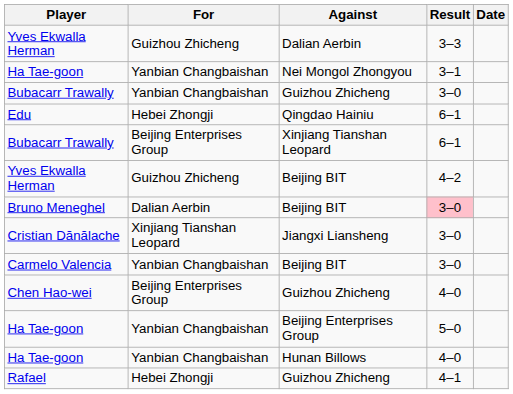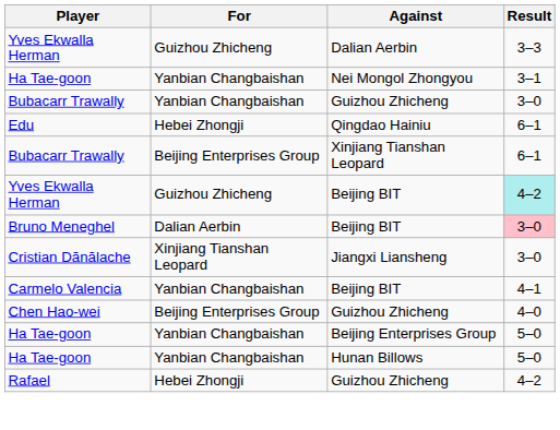 <table class="wikitable sortable">
 <tr>
 <th>Player</th>
 <th>For</th>
 <th>Against</th>
 <th align=center>Result</th>
-<th>Date</th>
 </tr>
 <tr>
 <td> <a href='#'>Yves Ekwalla Herman</a></td>
 <td>Guizhou Zhicheng</td>
 <td>Dalian Aerbin</td>
 <td align="center">3–3</td>
-<td></td>
 </tr>
 <tr>
 <td> <a href='#'>Ha Tae-goon</a></td>
 <td>Yanbian Changbaishan</td>
 <td>Nei Mongol Zhongyou</td>
 <td align="center">3–1</td>
-<td></td>
 </tr>
 <tr>
 <td> <a href='#'>Bubacarr Trawally</a></td>
 <td>Yanbian Changbaishan</td>
 <td>Guizhou Zhicheng</td>
 <td align="center">3–0</td>
-<td></td>
 </tr>
 <tr>
 <td> <a href='#'>Edu</a></td>
 <td>Hebei Zhongji</td>
 <td>Qingdao Hainiu</td>
 <td align="center">6–1</td>
-<td></td>
 </tr>
 <tr>
 <td> <a href='#'>Bubacarr Trawally</a></td>
 <td>Beijing Enterprises Group</td>
 <td>Xinjiang Tianshan Leopard</td>
 <td align="center">6–1</td>
-<td></td>
 </tr>
 <tr>
 <td> <a href='#'>Yves Ekwalla Herman</a></td>
 <td>Guizhou Zhicheng</td>
 <td>Beijing BIT</td>
-<td align="center">4–2</td>
-<td></td>
+<td align="center" style="background: paleturquoise;">4–2</td>
 </tr>
 <tr>
 <td> <a href='#'>Bruno Meneghel</a></td>
 <td>Dalian Aerbin</td>
 <td>Beijing BIT</td>
 <td align="center" style="background: pink;">3–0</td>
-<td></td>
 </tr>
 <tr>
 <td> <a href='#'>Cristian Dănălache</a></td>
 <td>Xinjiang Tianshan Leopard</td>
 <td>Jiangxi Liansheng</td>
 <td align="center">3–0</td>
-<td></td>
 </tr>
 <tr>
 <td> <a href='#'>Carmelo Valencia</a></td>
 <td>Yanbian Changbaishan</td>
 <td>Beijing BIT</td>
-<td align="center">3–0</td>
-<td></td>
+<td align="center">4–1</td>
 </tr>
 <tr>
 <td> <a href='#'>Chen Hao-wei</a></td>
 <td>Beijing Enterprises Group</td>
 <td>Guizhou Zhicheng</td>
 <td align="center">4–0</td>
-<td></td>
 </tr>
 <tr>
 <td> <a href='#'>Ha Tae-goon</a></td>
 <td>Yanbian Changbaishan</td>
 <td>Beijing Enterprises Group</td>
 <td align="center">5–0</td>
-<td></td>
 </tr>
 <tr>
 <td> <a href='#'>Ha Tae-goon</a></td>
 <td>Yanbian Changbaishan</td>
 <td>Hunan Billows</td>
-<td align="center">4–0</td>
-<td></td>
+<td align="center">5–0</td>
 </tr>
 <tr>
 <td> <a href='#'>Rafael</a></td>
 <td>Hebei Zhongji</td>
 <td>Guizhou Zhicheng</td>
-<td align="center">4–1</td>
-<td></td>
+<td align="center">4–2</td>
 </tr>
 </table>
